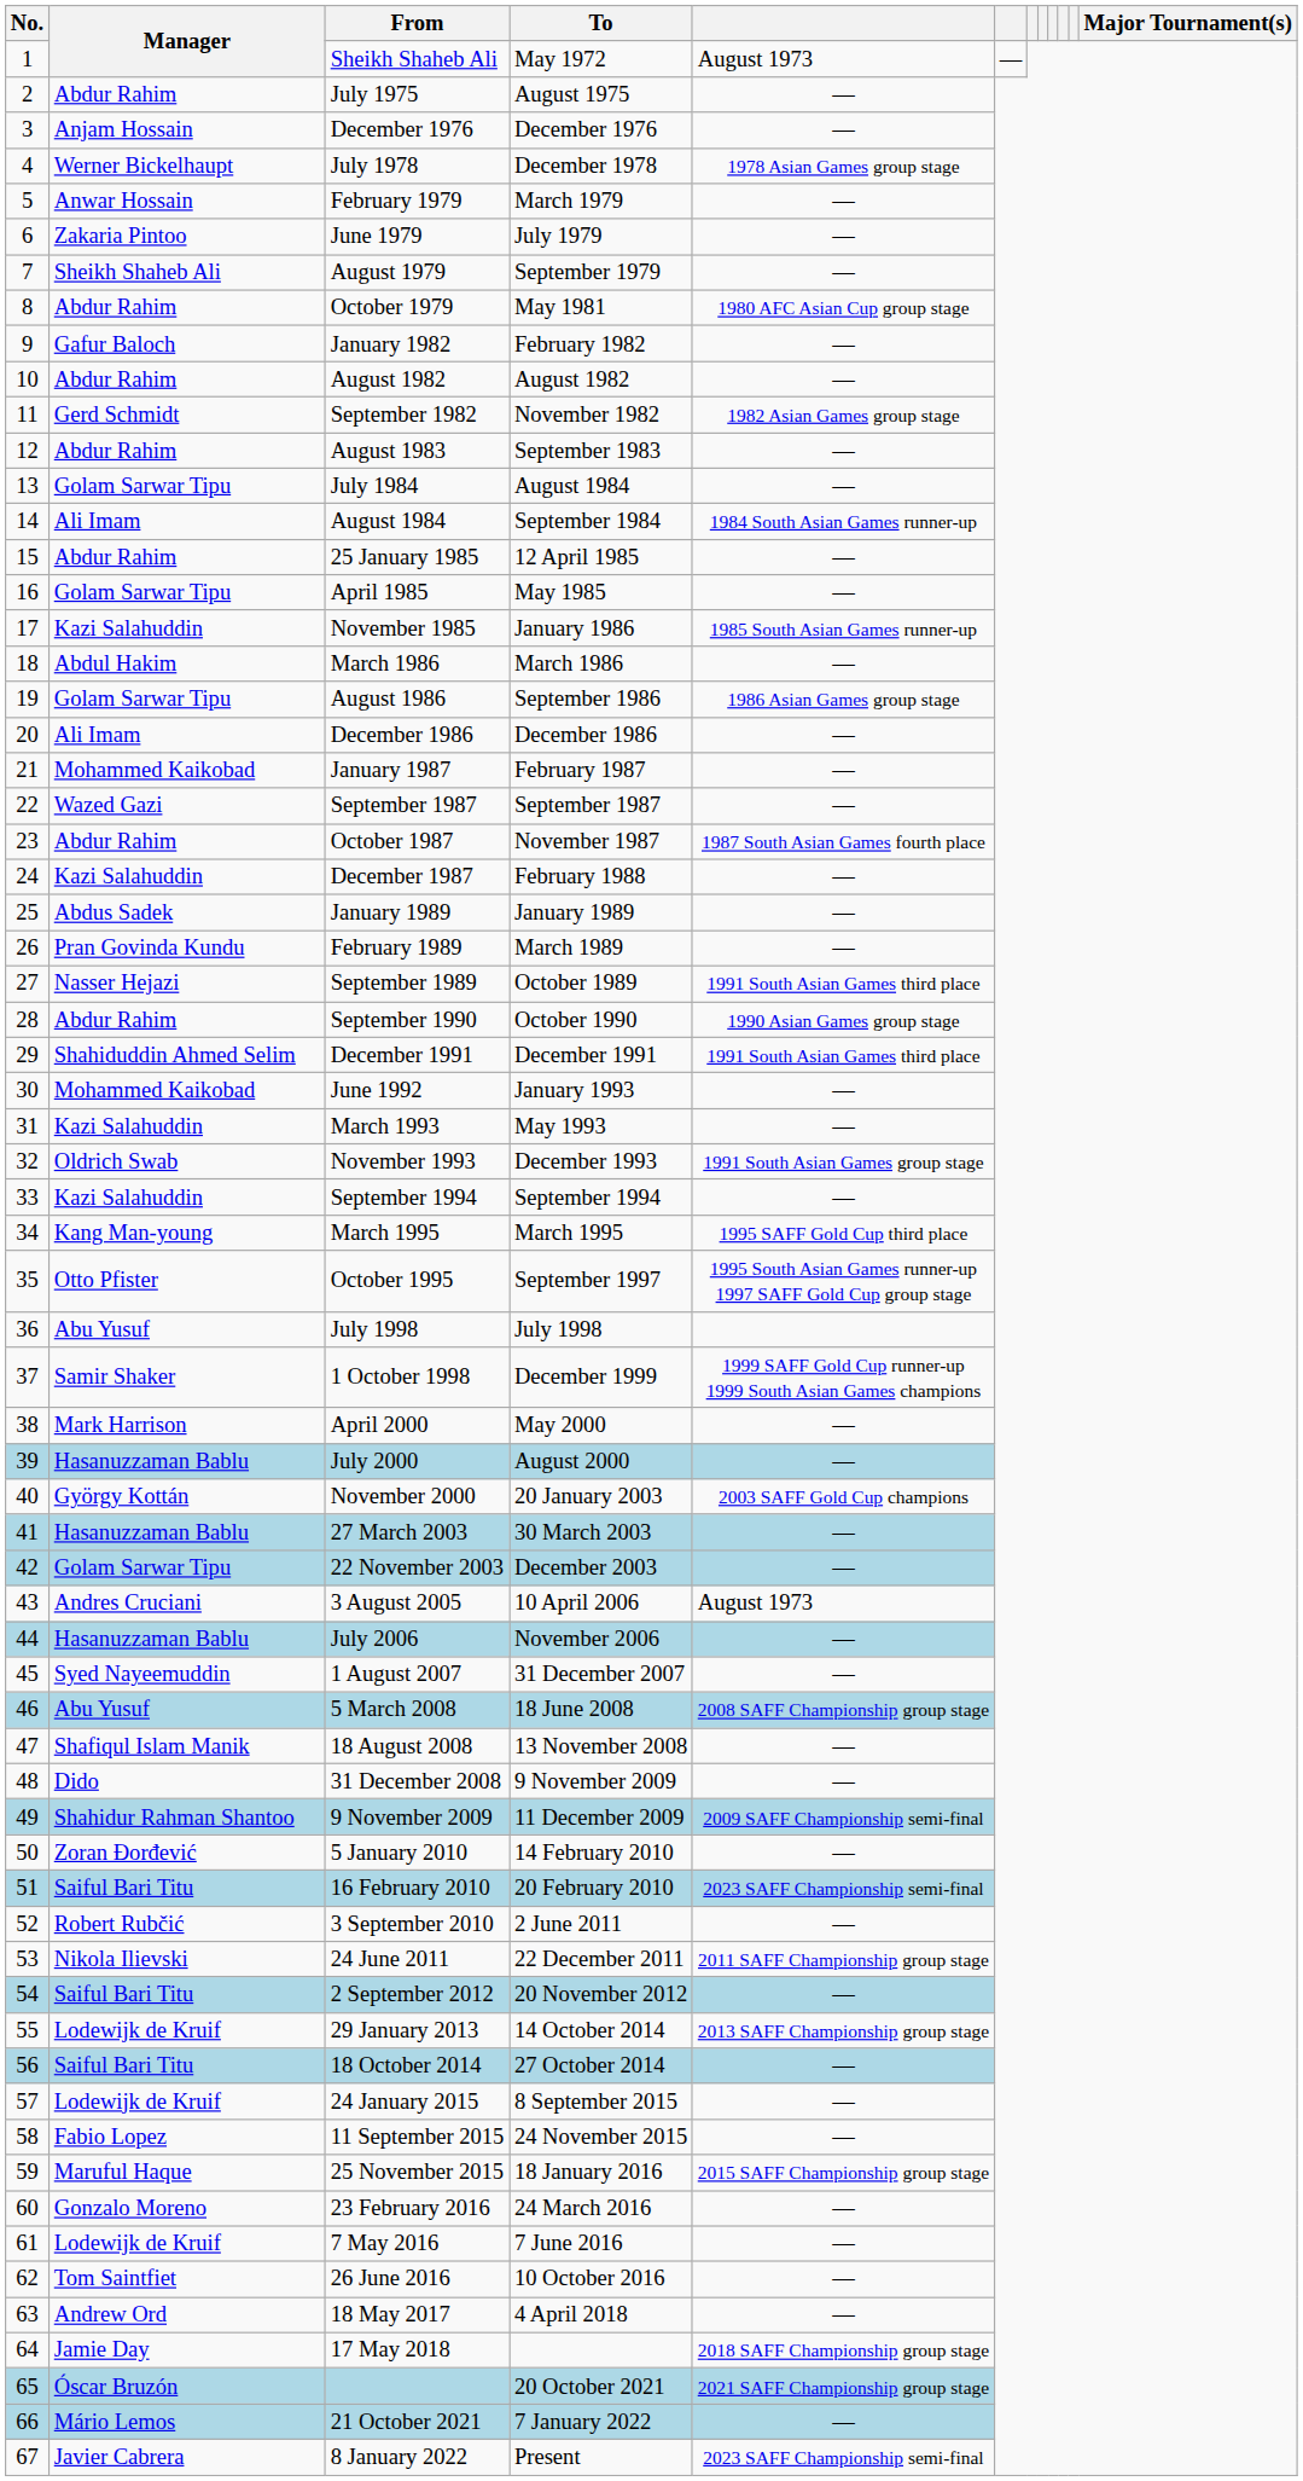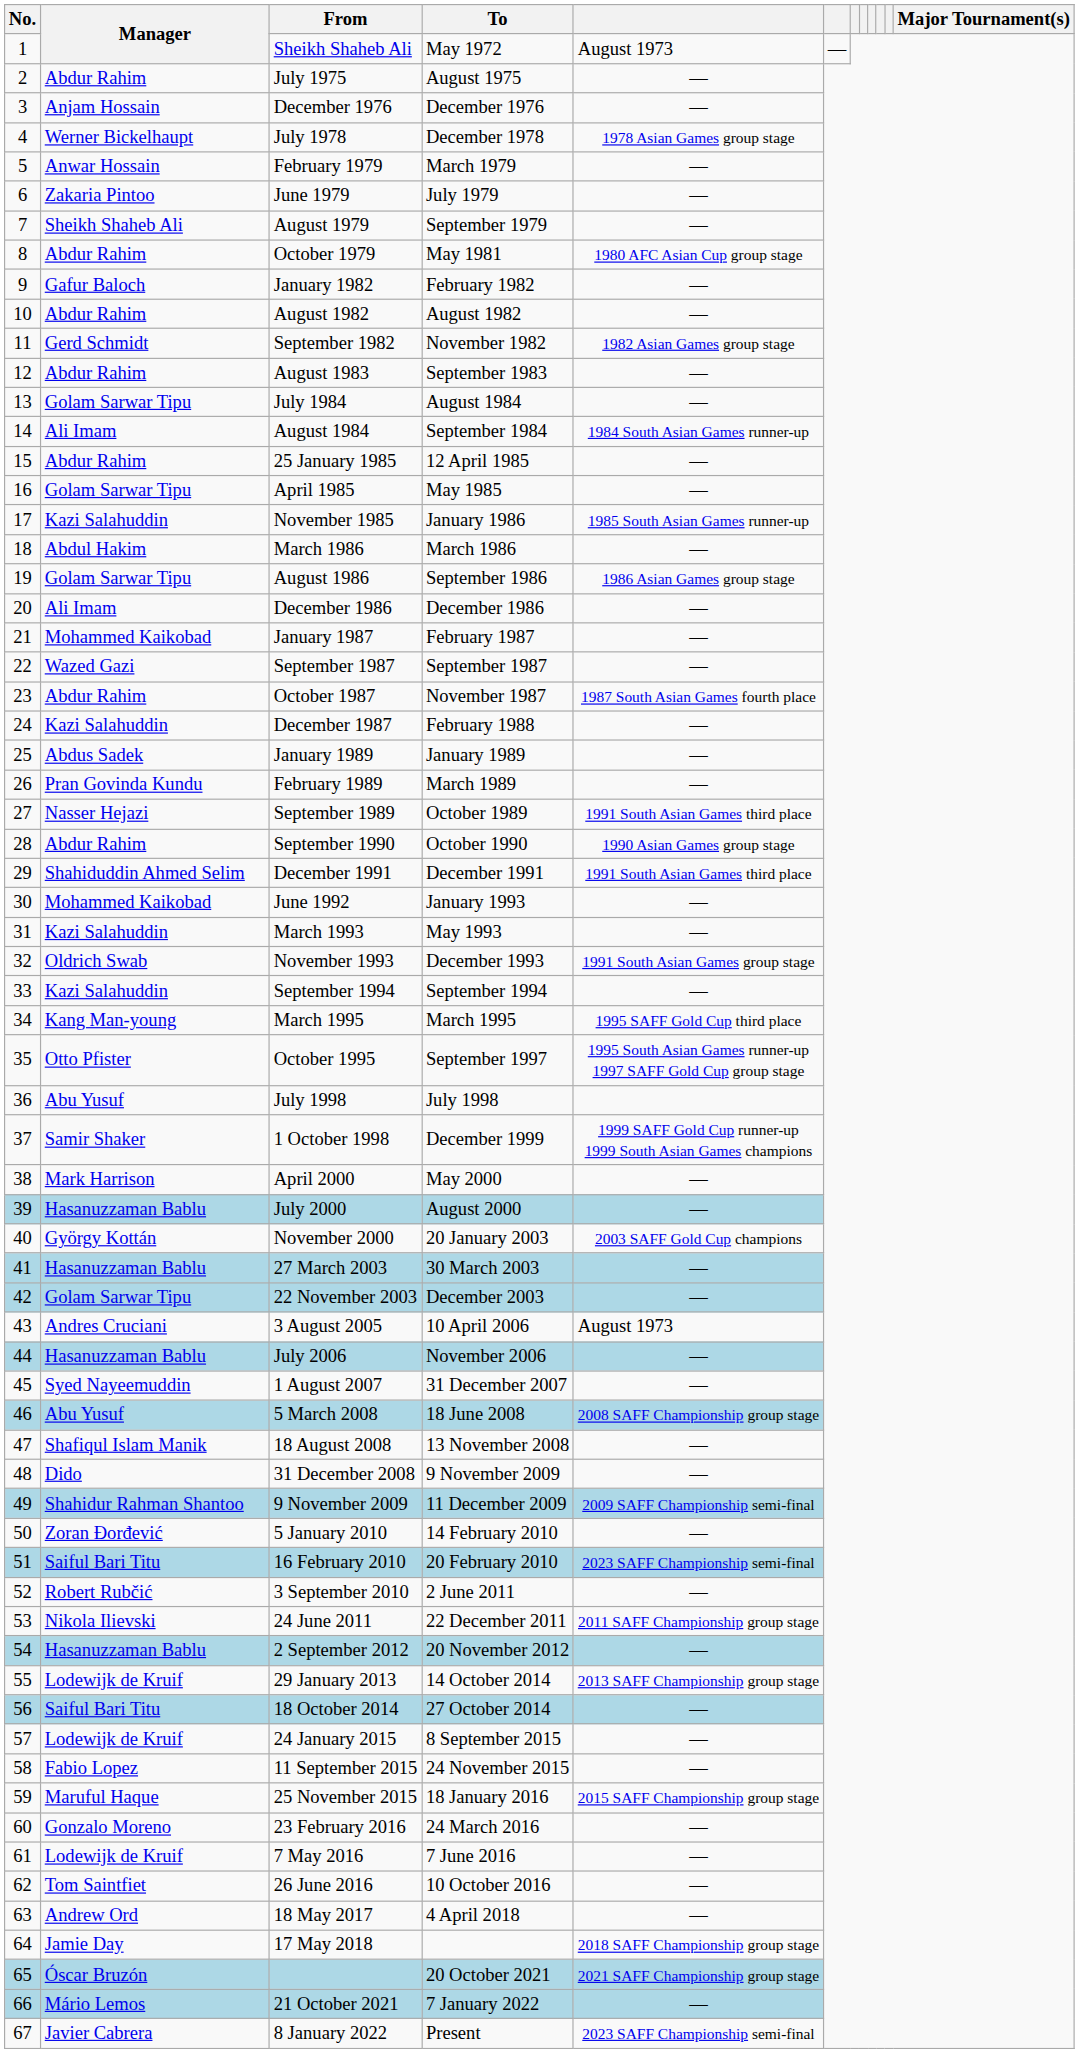 <table class="wikitable sortable">
 <tr>
 <th scope="col">No.</th>
 <th style="width:190px;" rowspan="2" scope="col">Manager</th>
 <th scope="col">From</th>
 <th scope="col">To</th>
 <th scope=col></th>
 <th scope=col></th>
 <th scope=col></th>
 <th scope=col></th>
 <th scope=col></th>
 <th scope=col></th>
 <th scope=col></th>
 <th scope=col>Major Tournament(s)</th>
 </tr>
 <tr>
 <td style="text-align:center">1</td>
 <td align=left> <a href='#'>Sheikh Shaheb Ali</a></td>
 <td align=left>May 1972</td>
 <td align=left>August 1973<br></td>
 <td align="center">—</td>
 </tr>
 <tr>
 <td style="text-align:center">2</td>
 <td align=left> <a href='#'>Abdur Rahim</a></td>
 <td align=left>July 1975</td>
 <td align=left>August 1975<br></td>
 <td align="center">—</td>
 </tr>
 <tr>
 <td style="text-align:center">3</td>
 <td align=left> <a href='#'>Anjam Hossain</a></td>
 <td align=left>December 1976</td>
 <td align=left>December 1976<br></td>
 <td align="center">—</td>
 </tr>
 <tr>
 <td style="text-align:center">4</td>
 <td align=left> <a href='#'>Werner Bickelhaupt</a></td>
 <td align=left>July 1978</td>
 <td align=left>December 1978<br></td>
 <td align="center"><small><a href='#'>1978 Asian Games</a> group stage</small></td>
 </tr>
 <tr>
 <td style="text-align:center">5</td>
 <td align=left> <a href='#'>Anwar Hossain</a></td>
 <td align=left>February 1979</td>
 <td align=left>March 1979<br></td>
 <td align="center">—</td>
 </tr>
 <tr>
 <td style="text-align:center">6</td>
 <td align=left> <a href='#'>Zakaria Pintoo</a></td>
 <td align=left>June 1979</td>
 <td align=left>July 1979<br></td>
 <td align="center">—</td>
 </tr>
 <tr>
 <td style="text-align:center">7</td>
 <td align=left> <a href='#'>Sheikh Shaheb Ali</a></td>
 <td align=left>August 1979</td>
 <td align=left>September 1979<br></td>
 <td align="center">—</td>
 </tr>
 <tr>
 <td style="text-align:center">8</td>
 <td align=left> <a href='#'>Abdur Rahim</a></td>
 <td align=left>October 1979</td>
 <td align=left>May 1981<br></td>
 <td align="center"><small><a href='#'>1980 AFC Asian Cup</a> group stage</small></td>
 </tr>
 <tr>
 <td style="text-align:center">9</td>
 <td align=left> <a href='#'>Gafur Baloch</a></td>
 <td align=left>January 1982</td>
 <td align=left>February 1982<br></td>
 <td align="center">—</td>
 </tr>
 <tr>
 <td style="text-align:center">10</td>
 <td align=left> <a href='#'>Abdur Rahim</a></td>
 <td align=left>August 1982</td>
 <td align=left>August 1982<br></td>
 <td align="center">—</td>
 </tr>
 <tr>
 <td style="text-align:center">11</td>
 <td align=left> <a href='#'>Gerd Schmidt</a></td>
 <td align=left>September 1982</td>
 <td align=left>November 1982<br></td>
 <td align="center"><small><a href='#'>1982 Asian Games</a> group stage</small></td>
 </tr>
 <tr>
 <td style="text-align:center">12</td>
 <td align=left> <a href='#'>Abdur Rahim</a></td>
 <td align=left>August 1983</td>
 <td align=left>September 1983<br></td>
 <td align="center">—</td>
 </tr>
 <tr>
 <td style="text-align:center">13</td>
 <td align=left> <a href='#'>Golam Sarwar Tipu</a></td>
 <td align=left>July 1984</td>
 <td align=left>August 1984<br></td>
 <td align="center">—</td>
 </tr>
 <tr>
 <td style="text-align:center">14</td>
 <td align=left> <a href='#'>Ali Imam</a></td>
 <td align=left>August 1984</td>
 <td align=left>September 1984<br></td>
 <td align="center"><small><a href='#'>1984 South Asian Games</a> runner-up</small></td>
 </tr>
 <tr>
 <td style="text-align:center">15</td>
 <td align=left> <a href='#'>Abdur Rahim</a></td>
 <td align=left>25 January 1985</td>
 <td align=left>12 April 1985<br></td>
 <td align="center">—</td>
 </tr>
 <tr>
 <td style="text-align:center">16</td>
 <td align=left> <a href='#'>Golam Sarwar Tipu</a></td>
 <td align=left>April 1985</td>
 <td align=left>May 1985<br></td>
 <td align="center">—</td>
 </tr>
 <tr>
 <td style="text-align:center">17</td>
 <td align=left> <a href='#'>Kazi Salahuddin</a></td>
 <td align=left>November 1985</td>
 <td align=left>January 1986<br></td>
 <td align="center"><small><a href='#'>1985 South Asian Games</a> runner-up</small></td>
 </tr>
 <tr>
 <td style="text-align:center">18</td>
 <td align=left> <a href='#'>Abdul Hakim</a></td>
 <td align=left>March 1986</td>
 <td align=left>March 1986<br></td>
 <td align="center">—</td>
 </tr>
 <tr>
 <td style="text-align:center">19</td>
 <td align=left> <a href='#'>Golam Sarwar Tipu</a></td>
 <td align=left>August 1986</td>
 <td align=left>September 1986<br></td>
 <td align="center"><small><a href='#'>1986 Asian Games</a> group stage</small></td>
 </tr>
 <tr>
 <td style="text-align:center">20</td>
 <td align=left> <a href='#'>Ali Imam</a></td>
 <td align=left>December 1986</td>
 <td align=left>December 1986<br></td>
 <td align="center">—</td>
 </tr>
 <tr>
 <td scope="row" style="text-align:center">21</td>
 <td align=left> <a href='#'>Mohammed Kaikobad</a></td>
 <td align=left>January 1987</td>
 <td align=left>February 1987<br></td>
 <td align="center">—</td>
 </tr>
 <tr>
 <td style="text-align:center">22</td>
 <td align=left> <a href='#'>Wazed Gazi</a></td>
 <td align=left>September 1987</td>
 <td align=left>September 1987<br></td>
 <td align="center">—</td>
 </tr>
 <tr>
 <td style="text-align:center">23</td>
 <td align=left> <a href='#'>Abdur Rahim</a></td>
 <td align=left>October 1987</td>
 <td align=left>November 1987<br></td>
 <td align="center"><small><a href='#'>1987 South Asian Games</a> fourth place</small></td>
 </tr>
 <tr>
 <td style="text-align:center">24</td>
 <td align=left> <a href='#'>Kazi Salahuddin</a></td>
 <td align=left>December 1987</td>
 <td align=left>February 1988<br></td>
 <td align="center">—</td>
 </tr>
 <tr>
 <td style="text-align:center">25</td>
 <td align=left> <a href='#'>Abdus Sadek</a></td>
 <td align=left>January 1989</td>
 <td align=left>January 1989<br></td>
 <td align="center">—</td>
 </tr>
 <tr>
 <td style="text-align:center">26</td>
 <td align=left> <a href='#'>Pran Govinda Kundu</a></td>
 <td align=left>February 1989</td>
 <td align=left>March 1989<br></td>
 <td align="center">—</td>
 </tr>
 <tr>
 <td style="text-align:center">27</td>
 <td align=left> <a href='#'>Nasser Hejazi</a></td>
 <td align=left>September 1989</td>
 <td align=left>October 1989<br></td>
 <td align="center"><small><a href='#'>1991 South Asian Games</a> third place</small></td>
 </tr>
 <tr>
 <td style="text-align:center">28</td>
 <td align=left> <a href='#'>Abdur Rahim</a></td>
 <td align=left>September 1990</td>
 <td align=left>October 1990<br></td>
 <td align="center"><small><a href='#'>1990 Asian Games</a> group stage</small></td>
 </tr>
 <tr>
 <td style="text-align:center">29</td>
 <td align=left> <a href='#'>Shahiduddin Ahmed Selim</a></td>
 <td align=left>December 1991</td>
 <td align=left>December 1991<br></td>
 <td align="center"><small><a href='#'>1991 South Asian Games</a> third place</small></td>
 </tr>
 <tr>
 <td style="text-align:center">30</td>
 <td align=left> <a href='#'>Mohammed Kaikobad</a></td>
 <td align=left>June 1992</td>
 <td align=left>January 1993<br></td>
 <td align="center">—</td>
 </tr>
 <tr>
 <td style="text-align:center">31</td>
 <td align=left> <a href='#'>Kazi Salahuddin</a></td>
 <td align=left>March 1993</td>
 <td align=left>May 1993<br></td>
 <td align="center">—</td>
 </tr>
 <tr>
 <td style="text-align:center">32</td>
 <td align=left> <a href='#'>Oldrich Swab</a></td>
 <td align=left>November 1993</td>
 <td align=left>December 1993<br></td>
 <td align="center"><small><a href='#'>1991 South Asian Games</a> group stage</small></td>
 </tr>
 <tr>
 <td style="text-align:center">33</td>
 <td align=left> <a href='#'>Kazi Salahuddin</a></td>
 <td align=left>September 1994</td>
 <td align=left>September 1994<br></td>
 <td align="center">—</td>
 </tr>
 <tr>
 <td style="text-align:center">34</td>
 <td align=left> <a href='#'>Kang Man-young</a></td>
 <td align=left>March 1995</td>
 <td align=left>March 1995<br></td>
 <td align="center"><small><a href='#'>1995 SAFF Gold Cup</a> third place</small></td>
 </tr>
 <tr>
 <td style="text-align:center">35</td>
 <td align=left> <a href='#'>Otto Pfister</a></td>
 <td align=left>October 1995</td>
 <td align=left>September 1997<br></td>
 <td align="center"><small><a href='#'>1995 South Asian Games</a> runner-up <br> <a href='#'>1997 SAFF Gold Cup</a> group stage</small></td>
 </tr>
 <tr>
 <td style="text-align:center">36</td>
 <td align=left> <a href='#'>Abu Yusuf</a></td>
 <td align=left>July 1998</td>
 <td align=left>July 1998<br></td>
 <td></td>
 </tr>
 <tr>
 <td style="text-align:center">37</td>
 <td align=left> <a href='#'>Samir Shaker</a></td>
 <td align=left>1 October 1998</td>
 <td align=left>December 1999<br></td>
 <td align="center"><small><a href='#'>1999 SAFF Gold Cup</a> runner-up <br> <a href='#'>1999 South Asian Games</a> champions</small></td>
 </tr>
 <tr>
 <td style="text-align:center">38</td>
 <td align=left> <a href='#'>Mark Harrison</a></td>
 <td align=left>April 2000</td>
 <td align=left>May 2000<br></td>
 <td align="center">—</td>
 </tr>
 <tr bgcolor="#ADD8E6">
 <td style="text-align:center">39</td>
 <td align=left> <a href='#'>Hasanuzzaman Bablu</a></td>
 <td align=left>July 2000</td>
 <td align=left>August 2000<br></td>
 <td align="center">—</td>
 </tr>
 <tr>
 <td style="text-align:center">40</td>
 <td align=left> <a href='#'>György Kottán</a></td>
 <td align=left>November 2000</td>
 <td align=left>20 January 2003<br></td>
 <td align="center"><small><a href='#'>2003 SAFF Gold Cup</a> champions</small></td>
 </tr>
 <tr bgcolor="#ADD8E6">
 <td style="text-align:center">41</td>
 <td align=left> <a href='#'>Hasanuzzaman Bablu</a></td>
 <td align=left>27 March 2003</td>
 <td align=left>30 March 2003<br></td>
 <td align="center">—</td>
 </tr>
 <tr bgcolor="#ADD8E6">
 <td style="text-align:center">42</td>
 <td align=left> <a href='#'>Golam Sarwar Tipu</a></td>
 <td align=left>22 November 2003</td>
 <td align=left>December 2003<br></td>
 <td align="center">—</td>
 </tr>
 <tr>
 <td style="text-align:center">43</td>
 <td align=left> <a href='#'>Andres Cruciani</a></td>
 <td align=left>3 August 2005</td>
 <td align=left>10 April 2006<br></td>
 <td align=left>August 1973<br></td>
 </tr>
 <tr bgcolor="#ADD8E6">
 <td style="text-align:center">44</td>
 <td align=left> <a href='#'>Hasanuzzaman Bablu</a></td>
 <td align=left>July 2006</td>
 <td align=left>November 2006<br></td>
 <td align="center">—</td>
 </tr>
 <tr>
 <td style="text-align:center">45</td>
 <td align=left> <a href='#'>Syed Nayeemuddin</a></td>
 <td align=left>1 August 2007</td>
 <td align=left>31 December 2007<br></td>
 <td align="center">—</td>
 </tr>
 <tr bgcolor="#ADD8E6">
 <td style="text-align:center">46</td>
 <td align=left> <a href='#'>Abu Yusuf</a></td>
 <td align=left>5 March 2008</td>
 <td align=left>18 June 2008<br></td>
 <td align="center"><small><a href='#'>2008 SAFF Championship</a> group stage</small></td>
 </tr>
 <tr>
 <td style="text-align:center">47</td>
 <td align=left> <a href='#'>Shafiqul Islam Manik</a></td>
 <td align=left>18 August 2008</td>
 <td align=left>13 November 2008<br></td>
 <td align="center">—</td>
 </tr>
 <tr>
 <td style="text-align:center">48</td>
 <td align=left> <a href='#'>Dido</a></td>
 <td align=left>31 December 2008</td>
 <td align=left>9 November 2009<br></td>
 <td align="center">—</td>
 </tr>
 <tr bgcolor="#ADD8E6">
 <td style="text-align:center">49</td>
 <td align=left> <a href='#'>Shahidur Rahman Shantoo</a></td>
 <td align=left>9 November 2009</td>
 <td align=left>11 December 2009<br></td>
 <td align="center"><small><a href='#'>2009 SAFF Championship</a> semi-final</small></td>
 </tr>
 <tr>
 <td style="text-align:center">50</td>
 <td align=left> <a href='#'>Zoran Đorđević</a></td>
 <td align=left>5 January 2010</td>
 <td align=left>14 February 2010<br></td>
 <td align="center">—</td>
 </tr>
 <tr bgcolor="#ADD8E6">
 <td style="text-align:center">51</td>
 <td align=left> <a href='#'>Saiful Bari Titu</a></td>
 <td align=left>16 February 2010</td>
 <td align=left>20 February 2010<br></td>
 <td align="center"><small><a href='#'>2023 SAFF Championship</a> semi-final</small></td>
 </tr>
 <tr>
 <td style="text-align:center">52</td>
 <td align=left> <a href='#'>Robert Rubčić</a></td>
 <td align=left>3 September 2010</td>
 <td align=left>2 June 2011<br></td>
 <td align="center">—</td>
 </tr>
 <tr>
 <td style="text-align:center">53</td>
 <td align=left> <a href='#'>Nikola Ilievski</a></td>
 <td align=left>24 June 2011</td>
 <td align=left>22 December 2011<br></td>
 <td align="center"><small><a href='#'>2011 SAFF Championship</a> group stage</small></td>
 </tr>
 <tr bgcolor="#ADD8E6">
 <td style="text-align:center">54</td>
-<td align=left> <a href='#'>Saiful Bari Titu</a></td>
+<td align=left> <a href='#'>Hasanuzzaman Bablu</a></td>
 <td align=left>2 September 2012</td>
 <td align=left>20 November 2012<br></td>
 <td align="center">—</td>
 </tr>
 <tr>
 <td style="text-align:center">55</td>
 <td align=left> <a href='#'>Lodewijk de Kruif</a></td>
 <td align=left>29 January 2013</td>
 <td align=left>14 October 2014<br></td>
 <td align="center"><small><a href='#'>2013 SAFF Championship</a> group stage</small></td>
 </tr>
 <tr bgcolor="#ADD8E6">
 <td style="text-align:center">56</td>
 <td align=left> <a href='#'>Saiful Bari Titu</a></td>
 <td align=left>18 October 2014</td>
 <td align=left>27 October 2014<br></td>
 <td align="center">—</td>
 </tr>
 <tr>
 <td style="text-align:center">57</td>
 <td align=left> <a href='#'>Lodewijk de Kruif</a></td>
 <td align=left>24 January 2015</td>
 <td align=left>8 September 2015<br></td>
 <td align="center">—</td>
 </tr>
 <tr>
 <td style="text-align:center">58</td>
 <td align=left> <a href='#'>Fabio Lopez</a></td>
 <td align=left>11 September 2015</td>
 <td align=left>24 November 2015<br></td>
 <td align="center">—</td>
 </tr>
 <tr>
 <td style="text-align:center">59</td>
 <td align=left> <a href='#'>Maruful Haque</a></td>
 <td align=left>25 November 2015</td>
 <td align=left>18 January 2016<br></td>
 <td align="center"><small><a href='#'>2015 SAFF Championship</a> group stage</small></td>
 </tr>
 <tr>
 <td style="text-align:center">60</td>
 <td align=left> <a href='#'>Gonzalo Moreno</a></td>
 <td align=left>23 February 2016</td>
 <td align=left>24 March 2016<br></td>
 <td align="center">—</td>
 </tr>
 <tr>
 <td style="text-align:center">61</td>
 <td align=left> <a href='#'>Lodewijk de Kruif</a></td>
 <td align=left>7 May 2016</td>
 <td align=left>7 June 2016<br></td>
 <td align="center">—</td>
 </tr>
 <tr>
 <td style="text-align:center">62</td>
 <td align=left> <a href='#'>Tom Saintfiet</a></td>
 <td align=left>26 June 2016</td>
 <td align=left>10 October 2016<br></td>
 <td align="center">—</td>
 </tr>
 <tr>
 <td style="text-align:center">63</td>
 <td align=left> <a href='#'>Andrew Ord</a></td>
 <td align=left>18 May 2017</td>
 <td align=left>4 April 2018<br></td>
 <td align="center">—</td>
 </tr>
 <tr>
 <td style="text-align:center">64</td>
 <td align=left> <a href='#'>Jamie Day</a></td>
 <td align=left>17 May 2018</td>
 <td align=left><br></td>
 <td align="center"><small><a href='#'>2018 SAFF Championship</a> group stage</small></td>
 </tr>
 <tr bgcolor="#ADD8E6">
 <td style="text-align:center">65</td>
 <td align=left> <a href='#'>Óscar Bruzón</a></td>
 <td align=left></td>
 <td align=left>20 October 2021<br></td>
 <td align="center"><small><a href='#'>2021 SAFF Championship</a> group stage</small></td>
 </tr>
 <tr bgcolor="#ADD8E6">
 <td style="text-align:center">66</td>
 <td align=left> <a href='#'>Mário Lemos</a></td>
 <td align=left>21 October 2021</td>
 <td align=left>7 January 2022<br></td>
 <td align="center">—</td>
 </tr>
 <tr>
 <td style="text-align:center">67</td>
 <td align=left> <a href='#'>Javier Cabrera</a></td>
 <td align=left>8 January 2022</td>
 <td align=left>Present<br></td>
 <td align="center"><small><a href='#'>2023 SAFF Championship</a> semi-final</small></td>
 </tr>
 </table>
